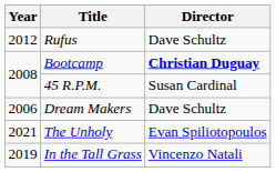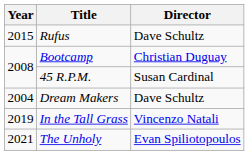 <table class="wikitable">
 <tr>
 <th>Year</th>
 <th>Title</th>
 <th>Director</th>
 </tr>
 <tr>
-<td>2012</td>
+<td>2015</td>
 <td><em>Rufus</em></td>
 <td>Dave Schultz</td>
 </tr>
 <tr>
 <td rowspan=2>2008</td>
 <td><em><a href='#'>Bootcamp</a></em></td>
-<td><strong><a href='#'>Christian Duguay</a></strong></td>
+<td><a href='#'>Christian Duguay</a></td>
 </tr>
 <tr>
 <td><em>45 R.P.M.</em></td>
 <td>Susan Cardinal</td>
 </tr>
 <tr>
-<td>2006</td>
+<td>2004</td>
 <td><em>Dream Makers</em></td>
 <td>Dave Schultz</td>
+</tr>
+<tr>
+<td>2019</td>
+<td><em><a href='#'>In the Tall Grass</a></em></td>
+<td><a href='#'>Vincenzo Natali</a></td>
 </tr>
 <tr>
 <td>2021</td>
 <td><em><a href='#'>The Unholy</a></em></td>
 <td><a href='#'>Evan Spiliotopoulos</a></td>
 </tr>
-<tr>
-<td>2019</td>
-<td><em><a href='#'>In the Tall Grass</a></em></td>
-<td><a href='#'>Vincenzo Natali</a></td>
-</tr>
 </table>
